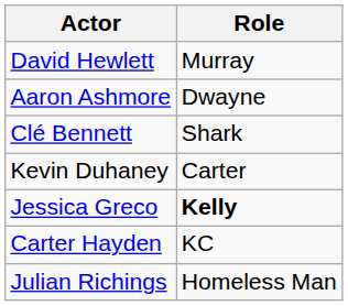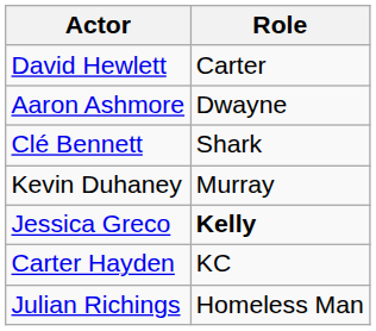 <table class="wikitable">
 <tr>
 <th>Actor</th>
 <th>Role</th>
 </tr>
 <tr>
 <td><a href='#'>David Hewlett</a></td>
-<td>Murray</td>
+<td>Carter</td>
 </tr>
 <tr>
 <td><a href='#'>Aaron Ashmore</a></td>
 <td>Dwayne</td>
 </tr>
 <tr>
 <td><a href='#'>Clé Bennett</a></td>
 <td>Shark</td>
 </tr>
 <tr>
 <td>Kevin Duhaney</td>
-<td>Carter</td>
+<td>Murray</td>
 </tr>
 <tr>
 <td><a href='#'>Jessica Greco</a></td>
 <td><strong>Kelly</strong></td>
 </tr>
 <tr>
 <td><a href='#'>Carter Hayden</a></td>
 <td>KC</td>
 </tr>
 <tr>
 <td><a href='#'>Julian Richings</a></td>
 <td>Homeless Man</td>
 </tr>
 </table>
